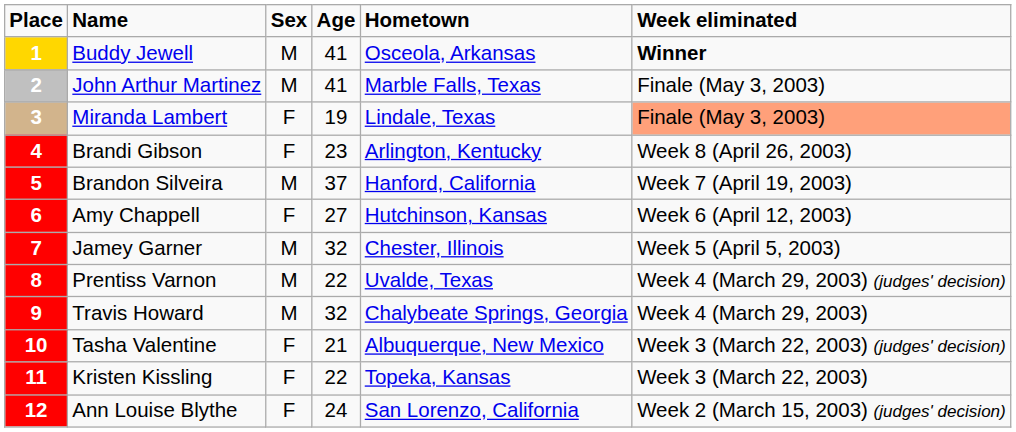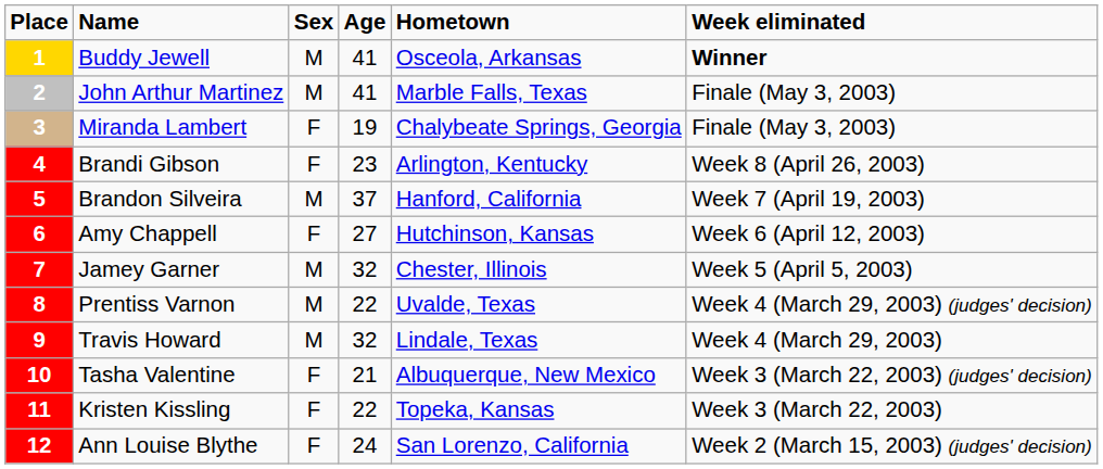 <table class="wikitable">
 <tr>
 <td><strong>Place</strong></td>
 <td><strong>Name</strong></td>
 <td><strong>Sex</strong></td>
 <td><strong>Age</strong></td>
 <td><strong>Hometown</strong></td>
 <td><strong>Week eliminated</strong></td>
 </tr>
 <tr>
 <td style="background:gold; text-align:center;color:white;"><strong>1</strong></td>
 <td><a href='#'>Buddy Jewell</a></td>
 <td style="text-align:center;">M</td>
 <td style="text-align:center;">41</td>
 <td><a href='#'>Osceola, Arkansas</a></td>
 <td><strong>Winner</strong></td>
 </tr>
 <tr>
 <td style="background:silver; text-align:center;color:white;"><strong>2</strong></td>
 <td><a href='#'>John Arthur Martinez</a></td>
 <td style="text-align:center;">M</td>
 <td style="text-align:center;">41</td>
 <td><a href='#'>Marble Falls, Texas</a></td>
 <td>Finale (May 3, 2003)</td>
 </tr>
 <tr>
 <td style="background:tan; text-align:center;color:white;"><strong>3</strong></td>
 <td><a href='#'>Miranda Lambert</a></td>
 <td style="text-align:center;">F</td>
 <td style="text-align:center;">19</td>
-<td><a href='#'>Lindale, Texas</a></td>
-<td style="background: lightsalmon;">Finale (May 3, 2003)</td>
+<td><a href='#'>Chalybeate Springs, Georgia</a></td>
+<td>Finale (May 3, 2003)</td>
 </tr>
 <tr>
 <td style="background:red; text-align:center;color:white;"><strong>4</strong></td>
 <td>Brandi Gibson</td>
 <td style="text-align:center;">F</td>
 <td style="text-align:center;">23</td>
 <td><a href='#'>Arlington, Kentucky</a></td>
 <td>Week 8 (April 26, 2003)</td>
 </tr>
 <tr>
 <td style="background:red; text-align:center;color:white;"><strong>5</strong></td>
 <td>Brandon Silveira</td>
 <td style="text-align:center;">M</td>
 <td style="text-align:center;">37</td>
 <td><a href='#'>Hanford, California</a></td>
 <td>Week 7 (April 19, 2003)</td>
 </tr>
 <tr>
 <td style="background:red; text-align:center;color:white;"><strong>6</strong></td>
 <td>Amy Chappell</td>
 <td style="text-align:center;">F</td>
 <td style="text-align:center;">27</td>
 <td><a href='#'>Hutchinson, Kansas</a></td>
 <td>Week 6 (April 12, 2003)</td>
 </tr>
 <tr>
 <td style="background:red; text-align:center;color:white;"><strong>7</strong></td>
 <td>Jamey Garner</td>
 <td style="text-align:center;">M</td>
 <td style="text-align:center;">32</td>
 <td><a href='#'>Chester, Illinois</a></td>
 <td>Week 5 (April 5, 2003)</td>
 </tr>
 <tr>
 <td style="background:red; text-align:center;color:white;"><strong>8</strong></td>
 <td>Prentiss Varnon</td>
 <td style="text-align:center;">M</td>
 <td style="text-align:center;">22</td>
 <td><a href='#'>Uvalde, Texas</a></td>
 <td>Week 4 (March 29, 2003) <small><em>(judges' decision)</em></small></td>
 </tr>
 <tr>
 <td style="background:red; text-align:center;color:white;"><strong>9</strong></td>
 <td>Travis Howard</td>
 <td style="text-align:center;">M</td>
 <td style="text-align:center;">32</td>
-<td><a href='#'>Chalybeate Springs, Georgia</a></td>
+<td><a href='#'>Lindale, Texas</a></td>
 <td>Week 4 (March 29, 2003)</td>
 </tr>
 <tr>
 <td style="background:red; text-align:center;color:white;"><strong>10</strong></td>
 <td>Tasha Valentine</td>
 <td style="text-align:center;">F</td>
 <td style="text-align:center;">21</td>
 <td><a href='#'>Albuquerque, New Mexico</a></td>
 <td>Week 3 (March 22, 2003) <small><em>(judges' decision)</em></small></td>
 </tr>
 <tr>
 <td style="background:red; text-align:center;color:white;"><strong>11</strong></td>
 <td>Kristen Kissling</td>
 <td style="text-align:center;">F</td>
 <td style="text-align:center;">22</td>
 <td><a href='#'>Topeka, Kansas</a></td>
 <td>Week 3 (March 22, 2003)</td>
 </tr>
 <tr>
 <td style="background:red; text-align:center;color:white;"><strong>12</strong></td>
 <td>Ann Louise Blythe</td>
 <td style="text-align:center;">F</td>
 <td style="text-align:center;">24</td>
 <td><a href='#'>San Lorenzo, California</a></td>
 <td>Week 2 (March 15, 2003) <small><em>(judges' decision)</em></small></td>
 </tr>
 </table>
